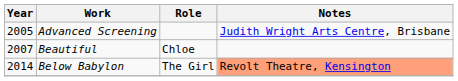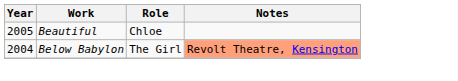 <table class="wikitable sortable">
 <tr>
 <th>Year</th>
 <th>Work</th>
 <th class="unsortable">Role</th>
 <th class="unsortable">Notes</th>
 </tr>
 <tr>
 <td>2005</td>
-<td><em>Advanced Screening</em></td>
-<td></td>
-<td><a href='#'>Judith Wright Arts Centre</a>, Brisbane</td>
-</tr>
-<tr>
-<td>2007</td>
 <td><em>Beautiful</em></td>
 <td>Chloe</td>
 <td></td>
 </tr>
 <tr>
-<td>2014</td>
+<td>2004</td>
 <td><em>Below Babylon</em></td>
 <td>The Girl</td>
 <td style="background: lightsalmon;">Revolt Theatre, <a href='#'>Kensington</a></td>
 </tr>
 <tr>
 </tr>
 </table>
